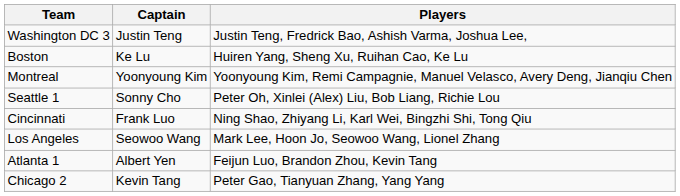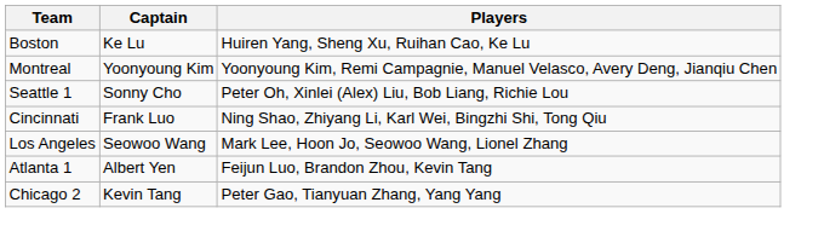 <table class="wikitable">
 <tr>
 <th>Team</th>
 <th>Captain</th>
 <th>Players</th>
-</tr>
-<tr>
-<td>Washington DC 3</td>
-<td>Justin Teng</td>
-<td>Justin Teng, Fredrick Bao, Ashish Varma, Joshua Lee,</td>
 </tr>
 <tr>
 <td>Boston</td>
 <td>Ke Lu</td>
 <td>Huiren Yang, Sheng Xu, Ruihan Cao, Ke Lu</td>
 </tr>
 <tr>
 <td>Montreal</td>
 <td>Yoonyoung Kim</td>
 <td>Yoonyoung Kim, Remi Campagnie, Manuel Velasco, Avery Deng, Jianqiu Chen</td>
 </tr>
 <tr>
 <td>Seattle 1</td>
 <td>Sonny Cho</td>
 <td>Peter Oh, Xinlei (Alex) Liu, Bob Liang, Richie Lou</td>
 </tr>
 <tr>
 <td>Cincinnati</td>
 <td>Frank Luo</td>
 <td>Ning Shao, Zhiyang Li, Karl Wei, Bingzhi Shi, Tong Qiu</td>
 </tr>
 <tr>
 <td>Los Angeles</td>
 <td>Seowoo Wang</td>
 <td>Mark Lee, Hoon Jo, Seowoo Wang, Lionel Zhang</td>
 </tr>
 <tr>
 <td>Atlanta 1</td>
 <td>Albert Yen</td>
 <td>Feijun Luo, Brandon Zhou, Kevin Tang</td>
 </tr>
 <tr>
 <td>Chicago 2</td>
 <td>Kevin Tang</td>
 <td>Peter Gao, Tianyuan Zhang, Yang Yang</td>
 </tr>
 </table>
